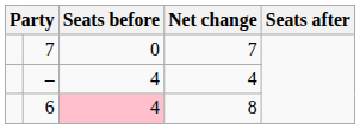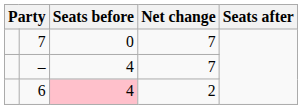 <table class=wikitable style="text-align:right">
 <tr>
 <th colspan="2">Party</th>
 <th>Seats before</th>
 <th>Net change</th>
 <th>Seats after</th>
 </tr>
 <tr>
 <td></td>
 <td>7</td>
 <td> 0</td>
 <td>7</td>
 </tr>
 <tr>
 <td></td>
 <td>–</td>
 <td> 4</td>
-<td>4</td>
+<td>7</td>
 </tr>
 <tr>
 <td></td>
 <td>6</td>
 <td style="background: pink;"> 4</td>
-<td>8</td>
+<td>2</td>
 </tr>
 </table>
